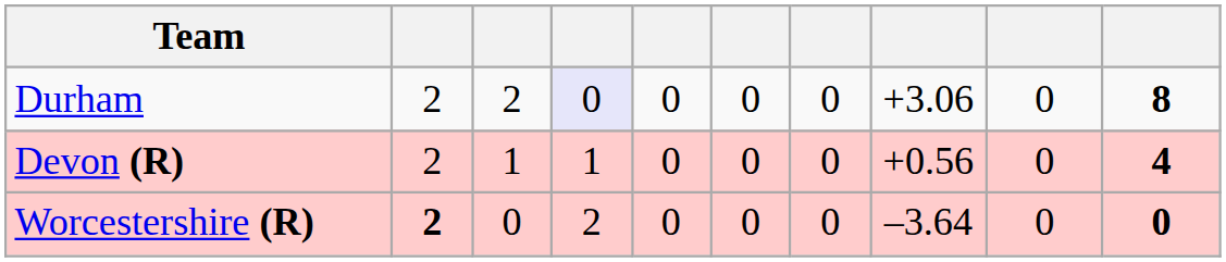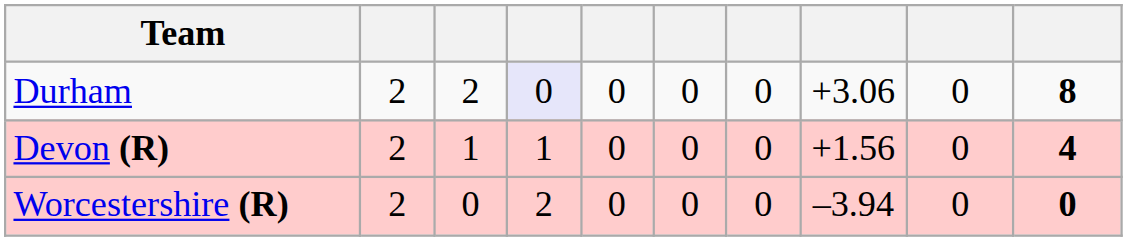 <table class="wikitable" style="text-align:center">
 <tr>
 <th width="150">Team</th>
 <th width="25"></th>
 <th width="25"></th>
 <th width="25"></th>
 <th width="25"></th>
 <th width="25"></th>
 <th width="25"></th>
 <th width="40"></th>
 <th width="40"></th>
 <th width="40"></th>
 </tr>
 <tr>
 <td style="text-align:left"><a href='#'>Durham</a></td>
 <td>2</td>
 <td>2</td>
 <td style="background: lavender;">0</td>
 <td>0</td>
 <td>0</td>
 <td>0</td>
 <td>+3.06</td>
 <td>0</td>
 <td><strong>8</strong></td>
 </tr>
 <tr style="background:#ffcccc">
 <td style="text-align:left"><a href='#'>Devon</a> <strong>(R)</strong></td>
 <td>2</td>
 <td>1</td>
 <td>1</td>
 <td>0</td>
 <td>0</td>
 <td>0</td>
-<td>+0.56</td>
+<td>+1.56</td>
 <td>0</td>
 <td><strong>4</strong></td>
 </tr>
 <tr style="background:#ffcccc">
 <td style="text-align:left"><a href='#'>Worcestershire</a> <strong>(R)</strong></td>
-<td><strong>2</strong></td>
+<td>2</td>
 <td>0</td>
 <td>2</td>
 <td>0</td>
 <td>0</td>
 <td>0</td>
-<td>–3.64</td>
+<td>–3.94</td>
 <td>0</td>
 <td><strong>0</strong></td>
 </tr>
 </table>
